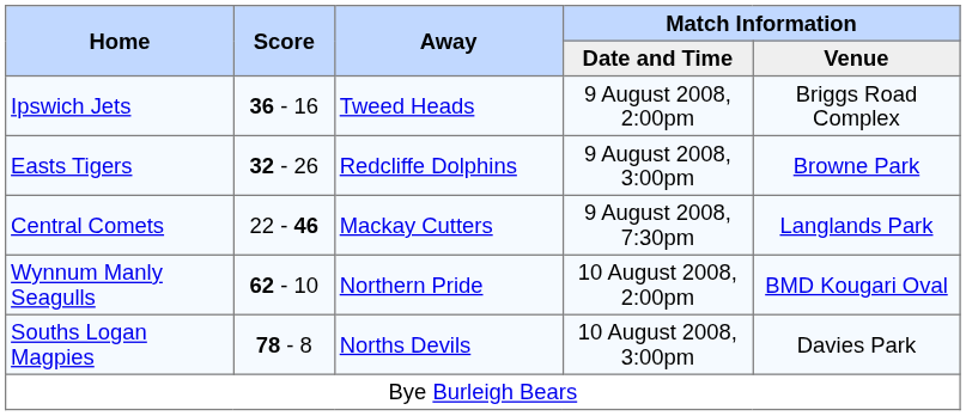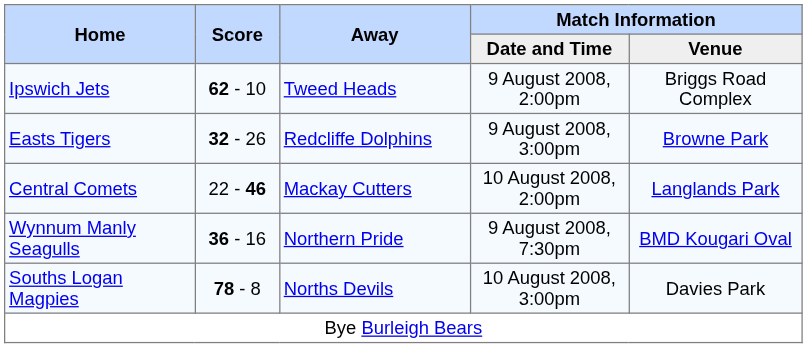 <table border=1 style="border-collapse:collapse; font-size:90%; text-align:center;" cellpadding=3 cellspacing=0>
 <tr bgcolor=#C1D8FF>
 <th rowspan=2 width=12%>Home</th>
 <th rowspan=2 width=3%>Score</th>
 <th rowspan=2 width=12%>Away</th>
 <th colspan=5>Match Information</th>
 </tr>
 <tr bgcolor=#EFEFEF>
 <th width=10%>Date and Time</th>
 <th width=10%>Venue</th>
 </tr>
 <tr bgcolor=#F5FAFF>
 <td align=left> <a href='#'>Ipswich Jets</a></td>
-<td><strong>36</strong> - 16</td>
+<td><strong>62</strong> - 10</td>
 <td align=left> <a href='#'>Tweed Heads</a></td>
 <td>9 August 2008, 2:00pm</td>
 <td>Briggs Road Complex</td>
 </tr>
 <tr bgcolor=#F5FAFF>
 <td align=left> <a href='#'>Easts Tigers</a></td>
 <td><strong>32</strong> - 26</td>
 <td align=left> <a href='#'>Redcliffe Dolphins</a></td>
 <td>9 August 2008, 3:00pm</td>
 <td><a href='#'>Browne Park</a></td>
 </tr>
 <tr bgcolor=#F5FAFF>
 <td align=left> <a href='#'>Central Comets</a></td>
 <td>22 - <strong>46</strong></td>
 <td align=left> <a href='#'>Mackay Cutters</a></td>
-<td>9 August 2008, 7:30pm</td>
+<td>10 August 2008, 2:00pm</td>
 <td><a href='#'>Langlands Park</a></td>
 </tr>
 <tr bgcolor=#F5FAFF>
 <td align=left> <a href='#'>Wynnum Manly Seagulls</a></td>
-<td><strong>62</strong> - 10</td>
+<td><strong>36</strong> - 16</td>
 <td align=left> <a href='#'>Northern Pride</a></td>
-<td>10 August 2008, 2:00pm</td>
+<td>9 August 2008, 7:30pm</td>
 <td><a href='#'>BMD Kougari Oval</a></td>
 </tr>
 <tr bgcolor=#F5FAFF>
 <td align=left> <a href='#'>Souths Logan Magpies</a></td>
 <td><strong>78</strong> - 8</td>
 <td align=left> <a href='#'>Norths Devils</a></td>
 <td>10 August 2008, 3:00pm</td>
 <td>Davies Park</td>
 </tr>
 <tr>
 <td colspan=5>Bye  <a href='#'>Burleigh Bears</a></td>
 </tr>
 </table>
